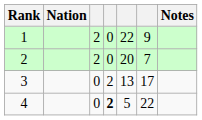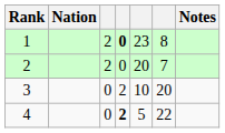 <table class="wikitable sortable" style="text-align: center;">
 <tr>
 <th>Rank</th>
 <th>Nation</th>
 <th></th>
 <th></th>
 <th></th>
 <th></th>
 <th>Notes</th>
 </tr>
 <tr style="background:#cfc;">
 <td>1</td>
 <td align=left></td>
 <td>2</td>
-<td>0</td>
-<td>22</td>
-<td>9</td>
+<td><strong>0</strong></td>
+<td>23</td>
+<td>8</td>
 <td></td>
 </tr>
 <tr style="background:#cfc;">
 <td>2</td>
 <td align=left></td>
 <td>2</td>
 <td>0</td>
 <td>20</td>
 <td>7</td>
 <td></td>
 </tr>
 <tr>
 <td>3</td>
 <td align=left></td>
 <td>0</td>
 <td>2</td>
-<td>13</td>
-<td>17</td>
+<td>10</td>
+<td>20</td>
 <td></td>
 </tr>
 <tr>
 <td>4</td>
 <td align=left></td>
 <td>0</td>
 <td><strong>2</strong></td>
 <td>5</td>
 <td>22</td>
 <td></td>
 </tr>
 </table>
